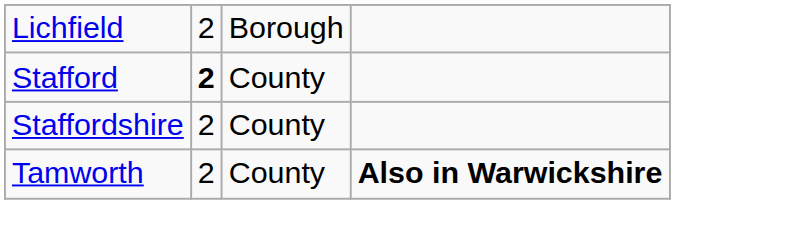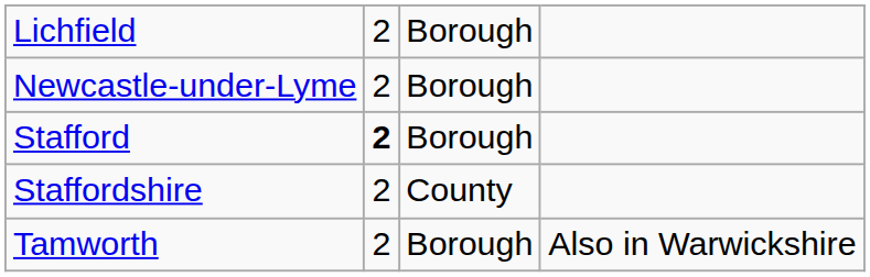 <table class="wikitable sortable">
 <tr>
 <td><a href='#'>Lichfield</a></td>
 <td>2</td>
 <td>Borough</td>
 <td></td>
 </tr>
 <tr>
+<td><a href='#'>Newcastle-under-Lyme</a></td>
+<td align="center">2</td>
+<td>Borough</td>
+<td></td>
+</tr>
+<tr>
 <td><a href='#'>Stafford</a></td>
 <td><strong>2</strong></td>
-<td>County</td>
+<td>Borough</td>
 <td></td>
 </tr>
 <tr>
 <td><a href='#'>Staffordshire</a></td>
 <td>2</td>
 <td>County</td>
 <td></td>
 </tr>
 <tr>
 <td><a href='#'>Tamworth</a></td>
 <td>2</td>
-<td>County</td>
-<td><strong>Also in Warwickshire</strong></td>
+<td>Borough</td>
+<td>Also in Warwickshire</td>
 </tr>
 </table>
